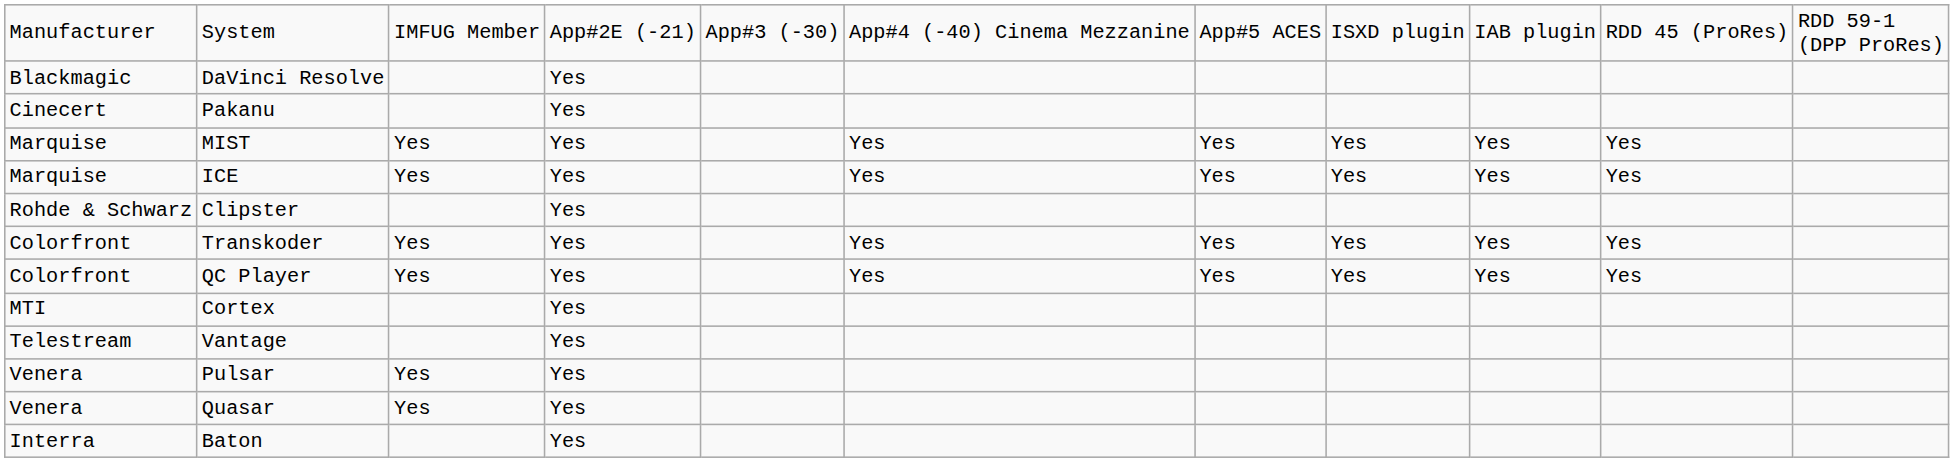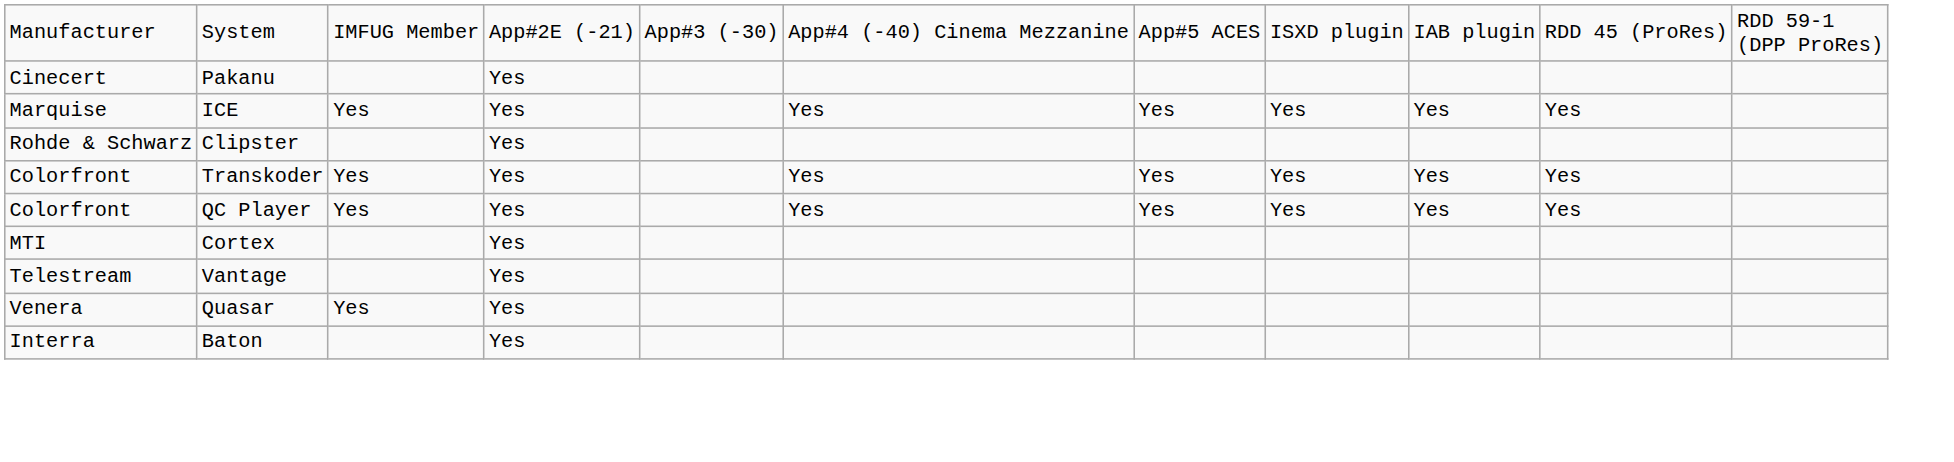 <table class="wikitable">
 <tr>
 <td>Manufacturer</td>
 <td>System</td>
 <td>IMFUG Member</td>
 <td>App#2E (-21)</td>
 <td>App#3 (-30)</td>
 <td>App#4 (-40) Cinema Mezzanine</td>
 <td>App#5 ACES</td>
 <td>ISXD plugin</td>
 <td>IAB plugin</td>
 <td>RDD 45 (ProRes)</td>
 <td>RDD 59-1<br>(DPP ProRes)</td>
 </tr>
 <tr>
-<td>Blackmagic</td>
-<td>DaVinci Resolve</td>
-<td></td>
-<td>Yes</td>
-<td></td>
-<td></td>
-<td></td>
-<td></td>
-<td></td>
-<td></td>
-<td></td>
-</tr>
-<tr>
 <td>Cinecert</td>
 <td>Pakanu</td>
 <td></td>
 <td>Yes</td>
 <td></td>
 <td></td>
 <td></td>
 <td></td>
 <td></td>
 <td></td>
-<td></td>
-</tr>
-<tr>
-<td>Marquise</td>
-<td>MIST</td>
-<td>Yes</td>
-<td>Yes</td>
-<td></td>
-<td>Yes</td>
-<td>Yes</td>
-<td>Yes</td>
-<td>Yes</td>
-<td>Yes</td>
 <td></td>
 </tr>
 <tr>
 <td>Marquise</td>
 <td>ICE</td>
 <td>Yes</td>
 <td>Yes</td>
 <td></td>
 <td>Yes</td>
 <td>Yes</td>
 <td>Yes</td>
 <td>Yes</td>
 <td>Yes</td>
 <td></td>
 </tr>
 <tr>
 <td>Rohde & Schwarz</td>
 <td>Clipster</td>
 <td></td>
 <td>Yes</td>
 <td></td>
 <td></td>
 <td></td>
 <td></td>
 <td></td>
 <td></td>
 <td></td>
 </tr>
 <tr>
 <td>Colorfront</td>
 <td>Transkoder</td>
 <td>Yes</td>
 <td>Yes</td>
 <td></td>
 <td>Yes</td>
 <td>Yes</td>
 <td>Yes</td>
 <td>Yes</td>
 <td>Yes</td>
 <td></td>
 </tr>
 <tr>
 <td>Colorfront</td>
 <td>QC Player</td>
 <td>Yes</td>
 <td>Yes</td>
 <td></td>
 <td>Yes</td>
 <td>Yes</td>
 <td>Yes</td>
 <td>Yes</td>
 <td>Yes</td>
 <td></td>
 </tr>
 <tr>
 <td>MTI</td>
 <td>Cortex</td>
 <td></td>
 <td>Yes</td>
 <td></td>
 <td></td>
 <td></td>
 <td></td>
 <td></td>
 <td></td>
 <td></td>
 </tr>
 <tr>
 <td>Telestream</td>
 <td>Vantage</td>
 <td></td>
 <td>Yes</td>
 <td></td>
 <td></td>
 <td></td>
 <td></td>
 <td></td>
 <td></td>
 <td></td>
 </tr>
 <tr>
 <td>Venera</td>
-<td>Pulsar</td>
-<td>Yes</td>
-<td>Yes</td>
-<td></td>
-<td></td>
-<td></td>
-<td></td>
-<td></td>
-<td></td>
-<td></td>
-</tr>
-<tr>
-<td>Venera</td>
 <td>Quasar</td>
 <td>Yes</td>
 <td>Yes</td>
 <td></td>
 <td></td>
 <td></td>
 <td></td>
 <td></td>
 <td></td>
 <td></td>
 </tr>
 <tr>
 <td>Interra</td>
 <td>Baton</td>
 <td></td>
 <td>Yes</td>
 <td></td>
 <td></td>
 <td></td>
 <td></td>
 <td></td>
 <td></td>
 <td></td>
 </tr>
 </table>
